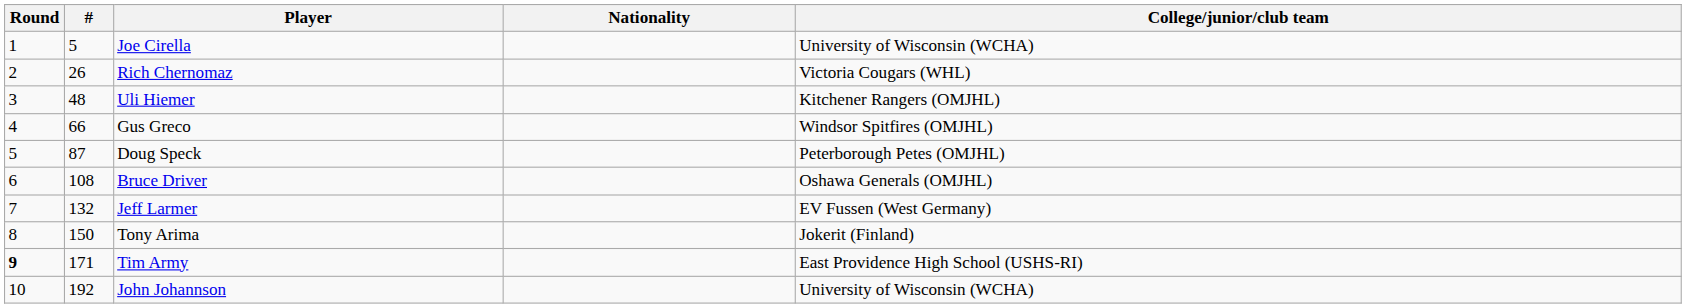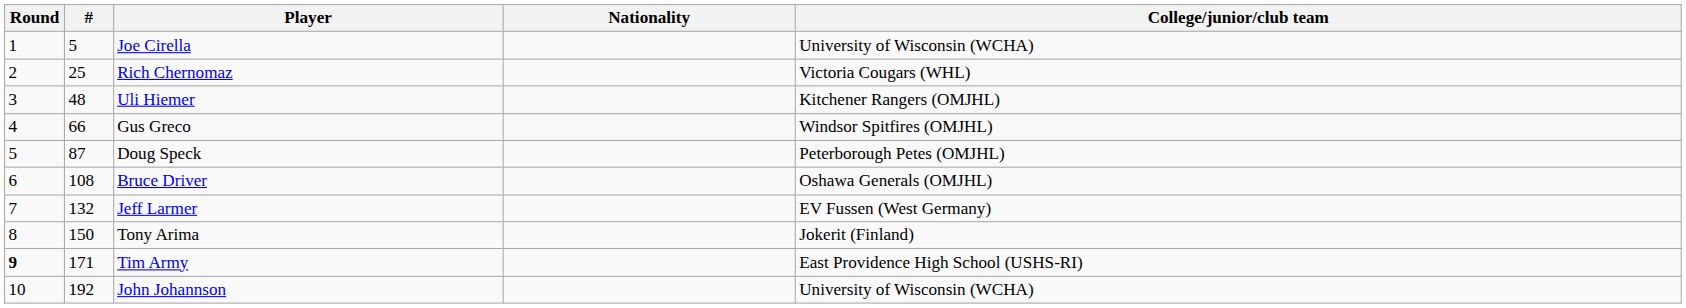 <table class="wikitable">
 <tr>
 <th bgcolor="#DDDDFF" width="2.75%">Round</th>
 <th bgcolor="#DDDDFF" width="2.75%">#</th>
 <th bgcolor="#DDDDFF" width="22.0%">Player</th>
 <th bgcolor="#DDDDFF" width="16.5%">Nationality</th>
 <th bgcolor="#DDDDFF" width="50.0%">College/junior/club team</th>
 </tr>
 <tr>
 <td>1</td>
 <td>5</td>
 <td><a href='#'>Joe Cirella</a></td>
 <td></td>
 <td>University of Wisconsin (WCHA)</td>
 </tr>
 <tr>
 <td>2</td>
-<td>26</td>
+<td>25</td>
 <td><a href='#'>Rich Chernomaz</a></td>
 <td></td>
 <td>Victoria Cougars (WHL)</td>
 </tr>
 <tr>
 <td>3</td>
 <td>48</td>
 <td><a href='#'>Uli Hiemer</a></td>
 <td></td>
 <td>Kitchener Rangers (OMJHL)</td>
 </tr>
 <tr>
 <td>4</td>
 <td>66</td>
 <td>Gus Greco</td>
 <td></td>
 <td>Windsor Spitfires (OMJHL)</td>
 </tr>
 <tr>
 <td>5</td>
 <td>87</td>
 <td>Doug Speck</td>
 <td></td>
 <td>Peterborough Petes (OMJHL)</td>
 </tr>
 <tr>
 <td>6</td>
 <td>108</td>
 <td><a href='#'>Bruce Driver</a></td>
 <td></td>
 <td>Oshawa Generals (OMJHL)</td>
 </tr>
 <tr>
 <td>7</td>
 <td>132</td>
 <td><a href='#'>Jeff Larmer</a></td>
 <td></td>
 <td>EV Fussen (West Germany)</td>
 </tr>
 <tr>
 <td>8</td>
 <td>150</td>
 <td>Tony Arima</td>
 <td></td>
 <td>Jokerit (Finland)</td>
 </tr>
 <tr>
 <td><strong>9</strong></td>
 <td>171</td>
 <td><a href='#'>Tim Army</a></td>
 <td></td>
 <td>East Providence High School (USHS-RI)</td>
 </tr>
 <tr>
 <td>10</td>
 <td>192</td>
 <td><a href='#'>John Johannson</a></td>
 <td></td>
 <td>University of Wisconsin (WCHA)</td>
 </tr>
 </table>
